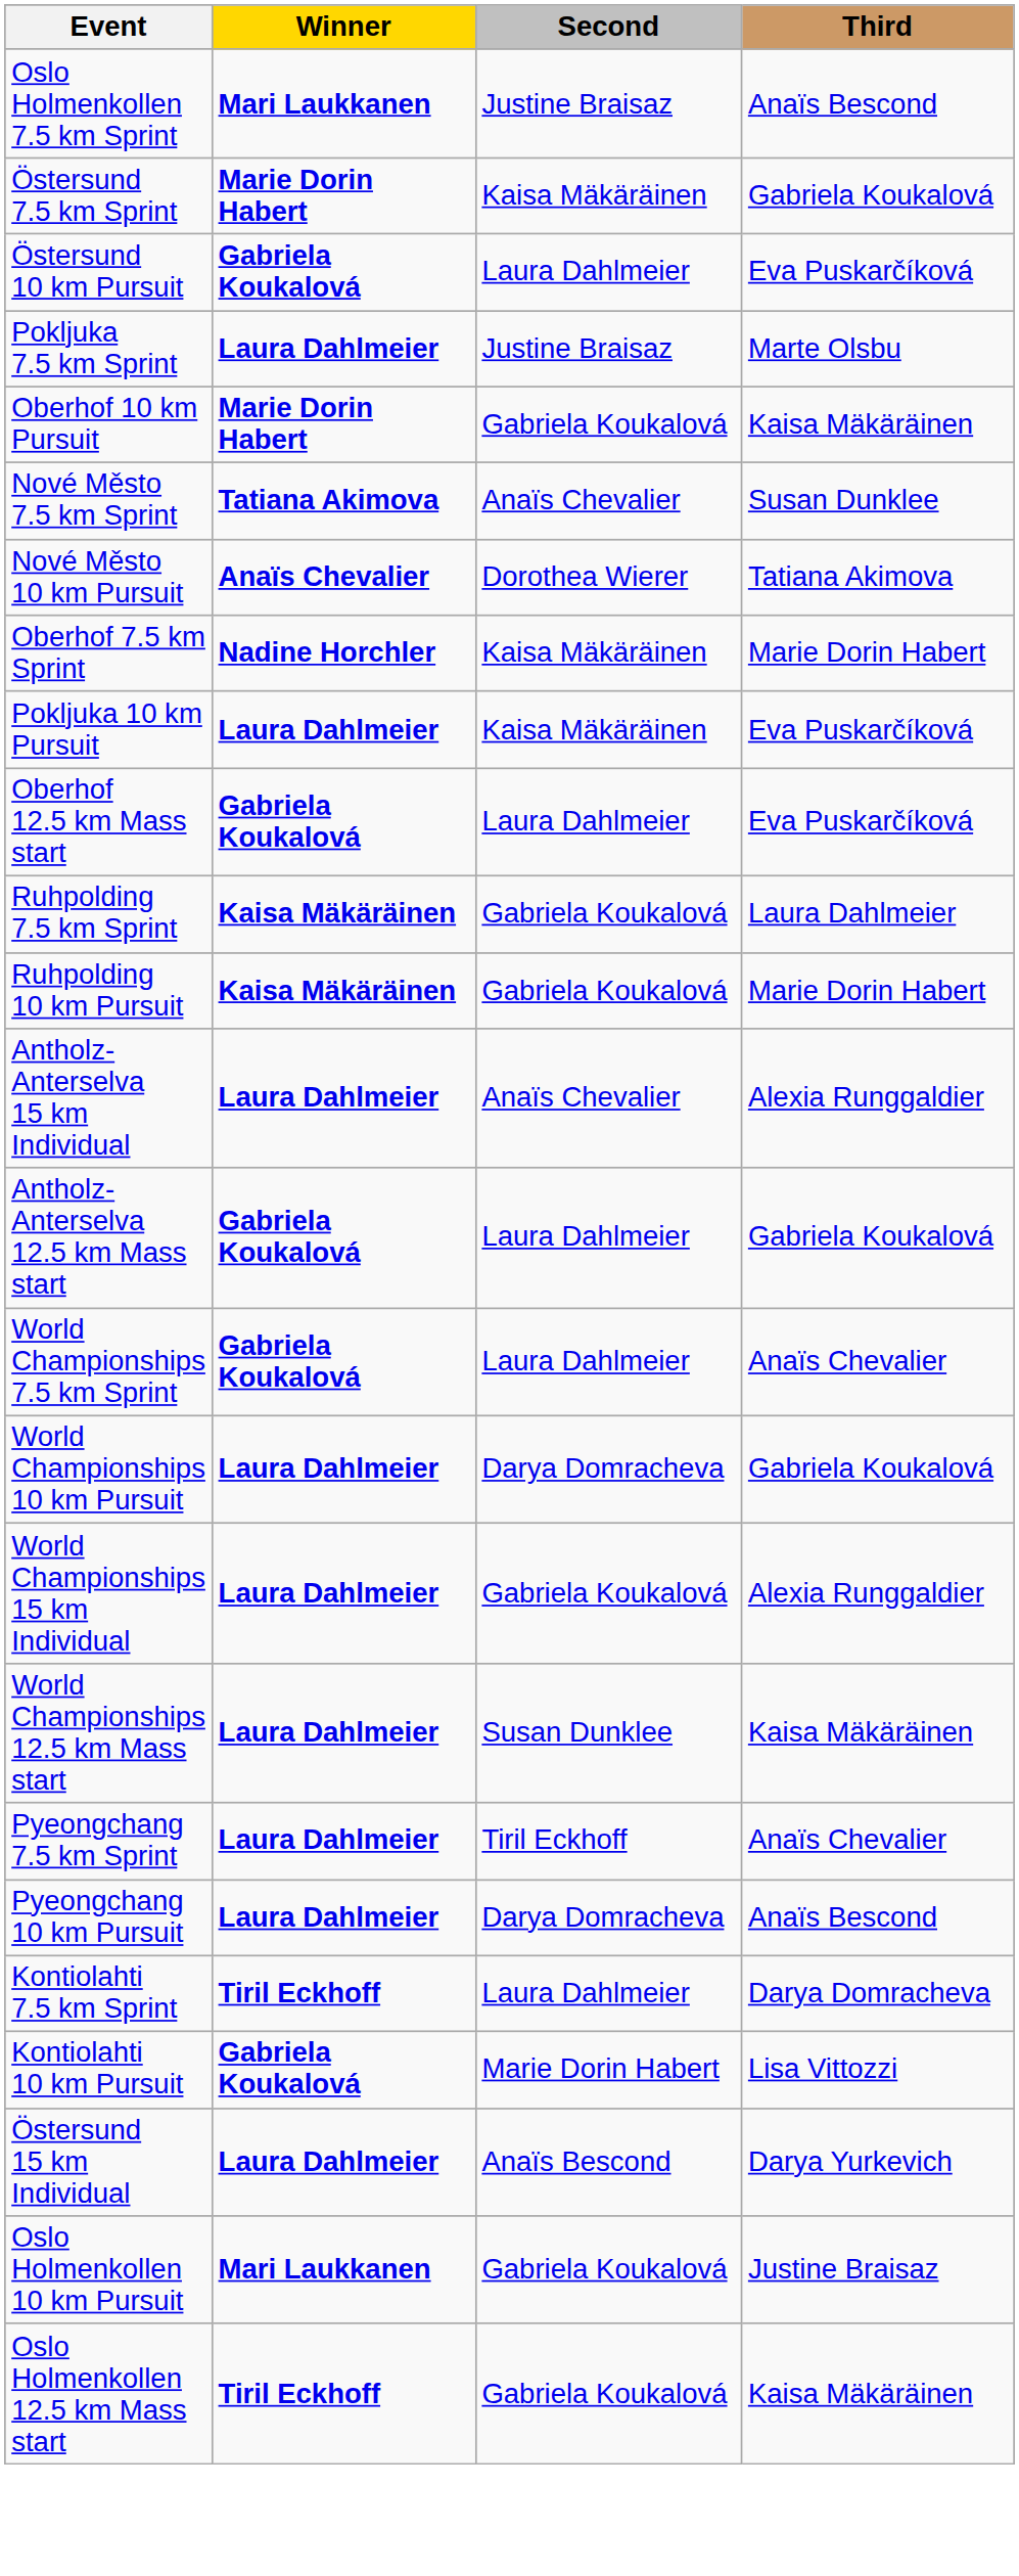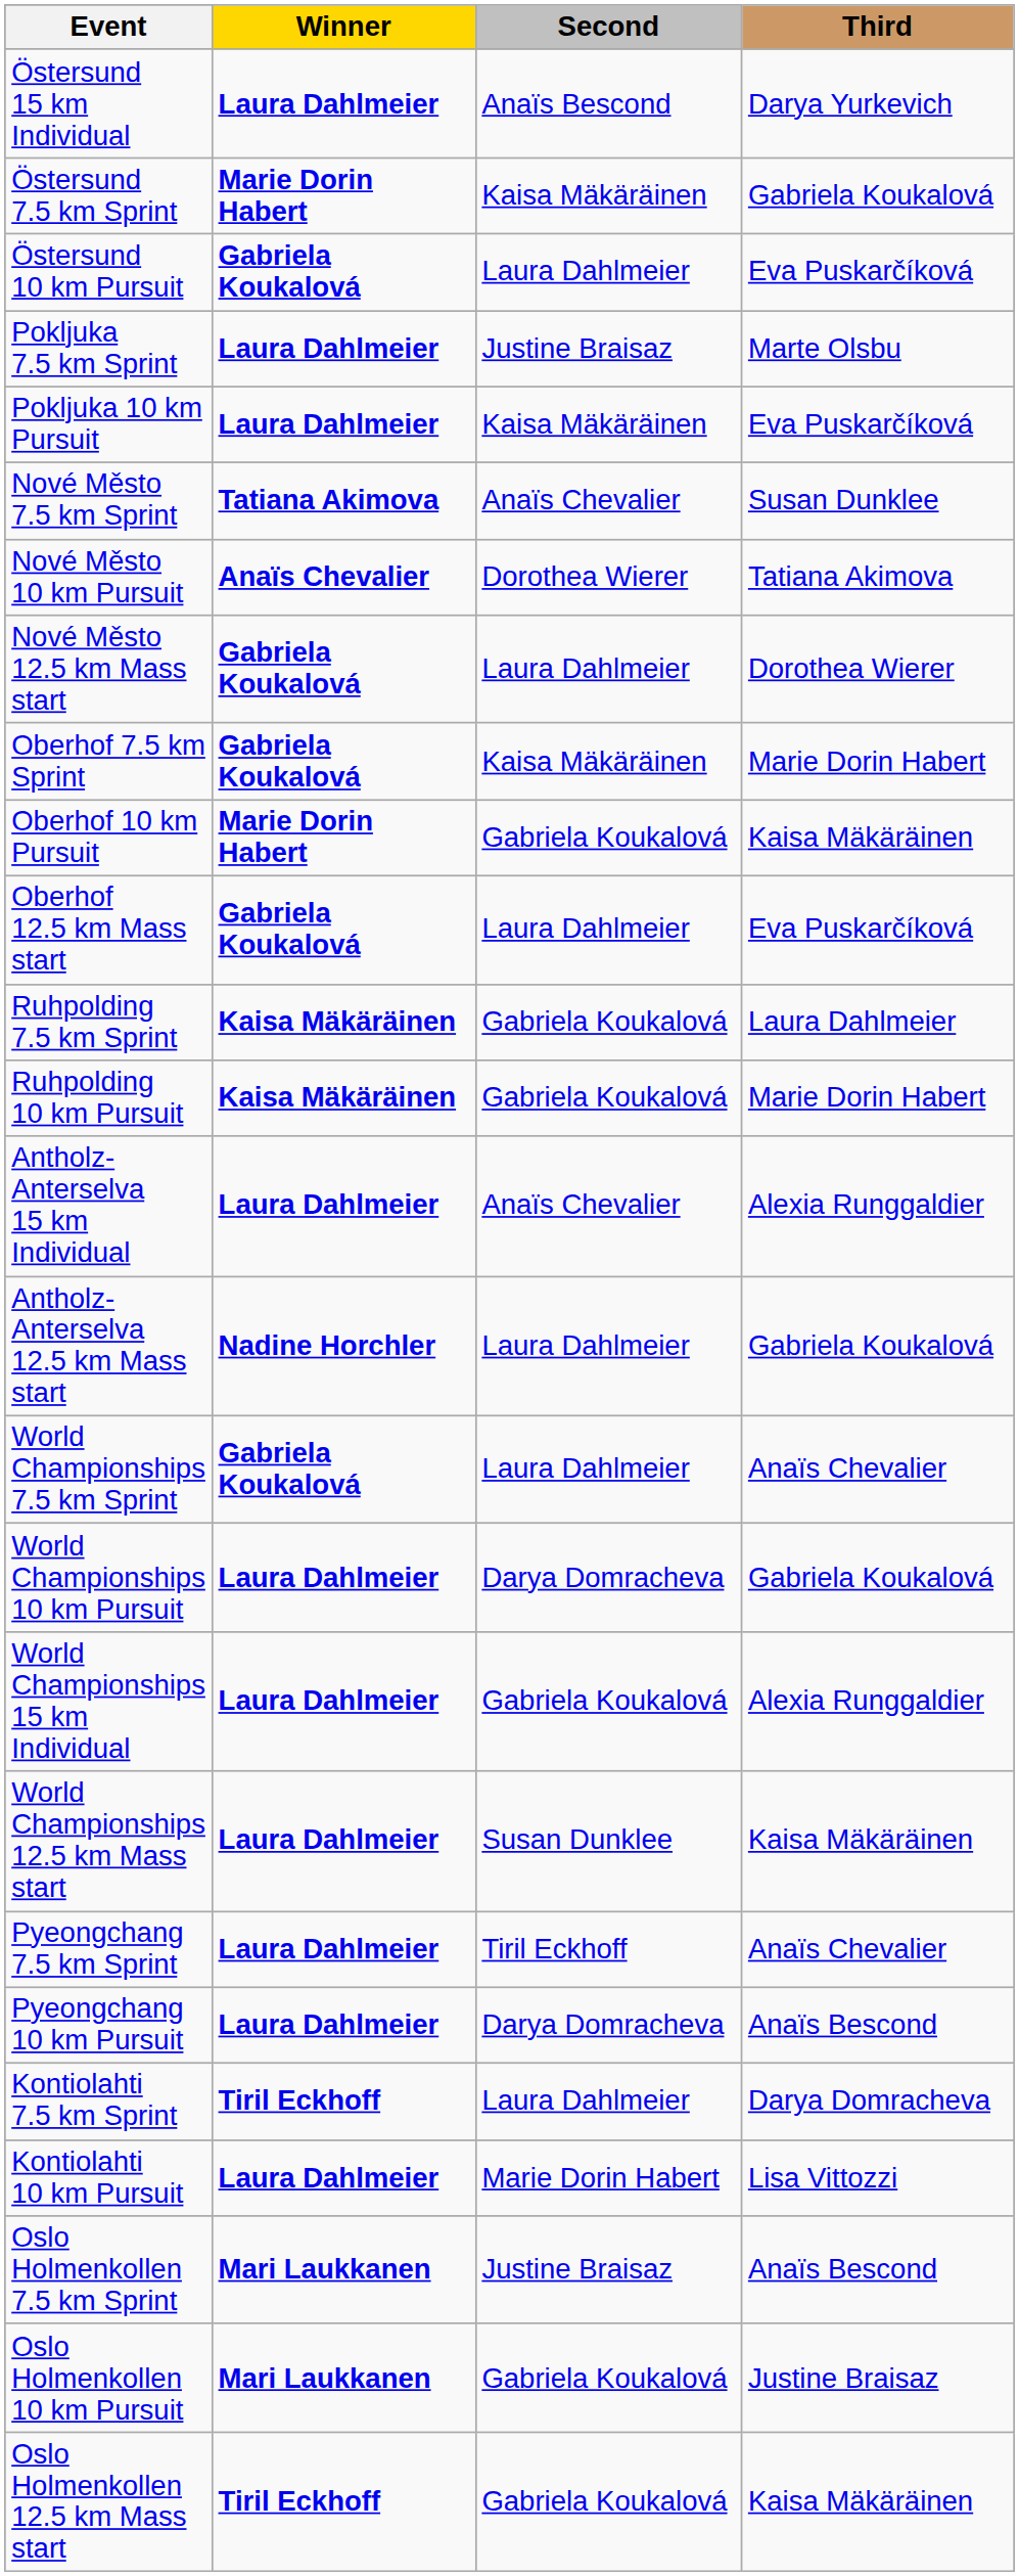 <table class="wikitable" width=65%>
 <tr>
 <th>Event</th>
 <th width="220" style="background:gold;">Winner</th>
 <th width="220" style="background:silver;">Second</th>
 <th width="220" style="background:#CC9966;">Third</th>
 </tr>
 <tr>
-<td><a href='#'>Oslo Holmenkollen 7.5 km Sprint</a><br></td>
-<td><strong><a href='#'>Mari Laukkanen</a></strong><br></td>
-<td><a href='#'>Justine Braisaz</a><br></td>
+<td><a href='#'>Östersund 15 km Individual</a><br></td>
+<td><strong><a href='#'>Laura Dahlmeier</a></strong><br></td>
 <td><a href='#'>Anaïs Bescond</a><br></td>
+<td><a href='#'>Darya Yurkevich</a><br></td>
 </tr>
 <tr>
 <td><a href='#'>Östersund 7.5 km Sprint</a><br></td>
 <td><strong><a href='#'>Marie Dorin Habert</a></strong><br></td>
 <td><a href='#'>Kaisa Mäkäräinen</a><br></td>
 <td><a href='#'>Gabriela Koukalová</a><br></td>
 </tr>
 <tr>
 <td><a href='#'>Östersund 10 km Pursuit</a><br></td>
 <td><strong><a href='#'>Gabriela Koukalová</a></strong><br></td>
 <td><a href='#'>Laura Dahlmeier</a><br></td>
 <td><a href='#'>Eva Puskarčíková</a><br></td>
 </tr>
 <tr>
 <td><a href='#'>Pokljuka 7.5 km Sprint</a><br></td>
 <td><strong><a href='#'>Laura Dahlmeier</a></strong><br></td>
 <td><a href='#'>Justine Braisaz</a><br></td>
 <td><a href='#'>Marte Olsbu</a><br></td>
 </tr>
 <tr>
-<td><a href='#'>Oberhof 10 km Pursuit</a><br></td>
-<td><strong><a href='#'>Marie Dorin Habert</a></strong><br></td>
-<td><a href='#'>Gabriela Koukalová</a><br></td>
+<td><a href='#'>Pokljuka 10 km Pursuit</a><br></td>
+<td><strong><a href='#'>Laura Dahlmeier</a></strong><br></td>
 <td><a href='#'>Kaisa Mäkäräinen</a><br></td>
+<td><a href='#'>Eva Puskarčíková</a><br></td>
 </tr>
 <tr>
 <td><a href='#'>Nové Město 7.5 km Sprint</a><br></td>
 <td><strong><a href='#'>Tatiana Akimova</a></strong><br></td>
 <td><a href='#'>Anaïs Chevalier</a><br></td>
 <td><a href='#'>Susan Dunklee</a><br></td>
 </tr>
 <tr>
 <td><a href='#'>Nové Město 10 km Pursuit</a><br></td>
 <td><strong><a href='#'>Anaïs Chevalier</a></strong><br></td>
 <td><a href='#'>Dorothea Wierer</a><br></td>
 <td><a href='#'>Tatiana Akimova</a><br></td>
 </tr>
 <tr>
+<td><a href='#'>Nové Město 12.5 km Mass start</a><br></td>
+<td><strong><a href='#'>Gabriela Koukalová</a></strong><br></td>
+<td><a href='#'>Laura Dahlmeier</a><br></td>
+<td><a href='#'>Dorothea Wierer</a><br></td>
+</tr>
+<tr>
 <td><a href='#'>Oberhof 7.5 km Sprint</a><br></td>
-<td><strong><a href='#'>Nadine Horchler</a></strong><br></td>
+<td><strong><a href='#'>Gabriela Koukalová</a></strong><br></td>
 <td><a href='#'>Kaisa Mäkäräinen</a><br></td>
 <td><a href='#'>Marie Dorin Habert</a><br></td>
 </tr>
 <tr>
-<td><a href='#'>Pokljuka 10 km Pursuit</a><br></td>
-<td><strong><a href='#'>Laura Dahlmeier</a></strong><br></td>
+<td><a href='#'>Oberhof 10 km Pursuit</a><br></td>
+<td><strong><a href='#'>Marie Dorin Habert</a></strong><br></td>
+<td><a href='#'>Gabriela Koukalová</a><br></td>
 <td><a href='#'>Kaisa Mäkäräinen</a><br></td>
-<td><a href='#'>Eva Puskarčíková</a><br></td>
 </tr>
 <tr>
 <td><a href='#'>Oberhof 12.5 km Mass start</a><br></td>
 <td><strong><a href='#'>Gabriela Koukalová</a></strong><br></td>
 <td><a href='#'>Laura Dahlmeier</a><br></td>
 <td><a href='#'>Eva Puskarčíková</a><br></td>
 </tr>
 <tr>
 <td><a href='#'>Ruhpolding 7.5 km Sprint</a><br></td>
 <td><strong><a href='#'>Kaisa Mäkäräinen</a></strong><br></td>
 <td><a href='#'>Gabriela Koukalová</a><br></td>
 <td><a href='#'>Laura Dahlmeier</a><br></td>
 </tr>
 <tr>
 <td><a href='#'>Ruhpolding 10 km Pursuit</a><br></td>
 <td><strong><a href='#'>Kaisa Mäkäräinen</a></strong><br></td>
 <td><a href='#'>Gabriela Koukalová</a><br></td>
 <td><a href='#'>Marie Dorin Habert</a><br></td>
 </tr>
 <tr>
 <td><a href='#'>Antholz-Anterselva 15 km Individual</a><br></td>
 <td><strong><a href='#'>Laura Dahlmeier</a></strong><br></td>
 <td><a href='#'>Anaïs Chevalier</a><br></td>
 <td><a href='#'>Alexia Runggaldier</a><br></td>
 </tr>
 <tr>
 <td><a href='#'>Antholz-Anterselva 12.5 km Mass start</a><br></td>
-<td><strong><a href='#'>Gabriela Koukalová</a></strong><br></td>
+<td><strong><a href='#'>Nadine Horchler</a></strong><br></td>
 <td><a href='#'>Laura Dahlmeier</a><br></td>
 <td><a href='#'>Gabriela Koukalová</a><br></td>
 </tr>
 <tr>
 <td><a href='#'>World Championships 7.5 km Sprint</a><br></td>
 <td><strong><a href='#'>Gabriela Koukalová</a></strong><br></td>
 <td><a href='#'>Laura Dahlmeier</a><br></td>
 <td><a href='#'>Anaïs Chevalier</a><br></td>
 </tr>
 <tr>
 <td><a href='#'>World Championships 10 km Pursuit</a><br></td>
 <td><strong><a href='#'>Laura Dahlmeier</a></strong><br></td>
 <td><a href='#'>Darya Domracheva</a><br></td>
 <td><a href='#'>Gabriela Koukalová</a><br></td>
 </tr>
 <tr>
 <td><a href='#'>World Championships 15 km Individual</a><br></td>
 <td><strong><a href='#'>Laura Dahlmeier</a></strong><br></td>
 <td><a href='#'>Gabriela Koukalová</a><br></td>
 <td><a href='#'>Alexia Runggaldier</a><br></td>
 </tr>
 <tr>
 <td><a href='#'>World Championships 12.5 km Mass start</a><br></td>
 <td><strong><a href='#'>Laura Dahlmeier</a></strong><br></td>
 <td><a href='#'>Susan Dunklee</a><br></td>
 <td><a href='#'>Kaisa Mäkäräinen</a><br></td>
 </tr>
 <tr>
 <td><a href='#'>Pyeongchang 7.5 km Sprint</a><br></td>
 <td><strong><a href='#'>Laura Dahlmeier</a></strong><br></td>
 <td><a href='#'>Tiril Eckhoff</a><br></td>
 <td><a href='#'>Anaïs Chevalier</a><br></td>
 </tr>
 <tr>
 <td><a href='#'>Pyeongchang 10 km Pursuit</a><br></td>
 <td><strong><a href='#'>Laura Dahlmeier</a></strong><br></td>
 <td><a href='#'>Darya Domracheva</a><br></td>
 <td><a href='#'>Anaïs Bescond</a><br></td>
 </tr>
 <tr>
 <td><a href='#'>Kontiolahti 7.5 km Sprint</a><br></td>
 <td><strong><a href='#'>Tiril Eckhoff</a></strong><br></td>
 <td><a href='#'>Laura Dahlmeier</a><br></td>
 <td><a href='#'>Darya Domracheva</a><br></td>
 </tr>
 <tr>
 <td><a href='#'>Kontiolahti 10 km Pursuit</a><br></td>
-<td><strong><a href='#'>Gabriela Koukalová</a></strong><br></td>
+<td><strong><a href='#'>Laura Dahlmeier</a></strong><br></td>
 <td><a href='#'>Marie Dorin Habert</a><br></td>
 <td><a href='#'>Lisa Vittozzi</a><br></td>
 </tr>
 <tr>
-<td><a href='#'>Östersund 15 km Individual</a><br></td>
-<td><strong><a href='#'>Laura Dahlmeier</a></strong><br></td>
+<td><a href='#'>Oslo Holmenkollen 7.5 km Sprint</a><br></td>
+<td><strong><a href='#'>Mari Laukkanen</a></strong><br></td>
+<td><a href='#'>Justine Braisaz</a><br></td>
 <td><a href='#'>Anaïs Bescond</a><br></td>
-<td><a href='#'>Darya Yurkevich</a><br></td>
 </tr>
 <tr>
 <td><a href='#'>Oslo Holmenkollen 10 km Pursuit</a><br></td>
 <td><strong><a href='#'>Mari Laukkanen</a></strong><br></td>
 <td><a href='#'>Gabriela Koukalová</a><br></td>
 <td><a href='#'>Justine Braisaz</a><br></td>
 </tr>
 <tr>
 <td><a href='#'>Oslo Holmenkollen 12.5 km Mass start</a><br></td>
 <td><strong><a href='#'>Tiril Eckhoff</a></strong><br></td>
 <td><a href='#'>Gabriela Koukalová</a><br></td>
 <td><a href='#'>Kaisa Mäkäräinen</a><br></td>
 </tr>
 </table>
